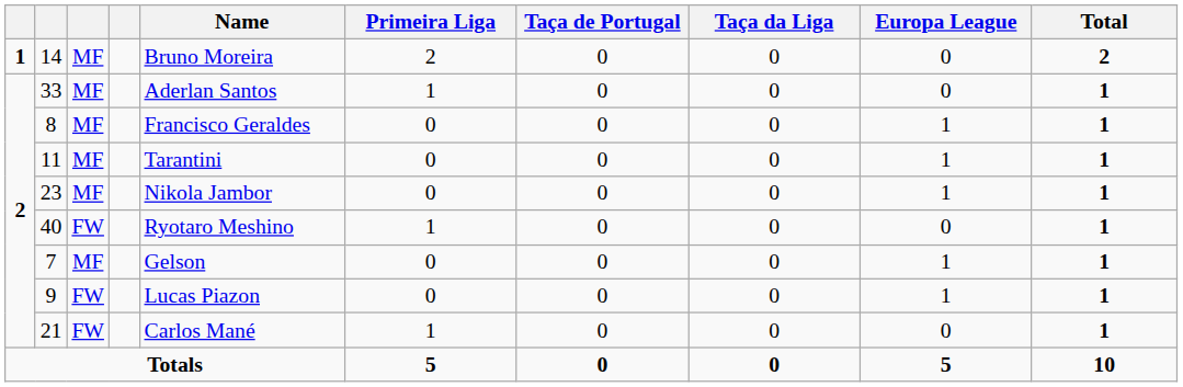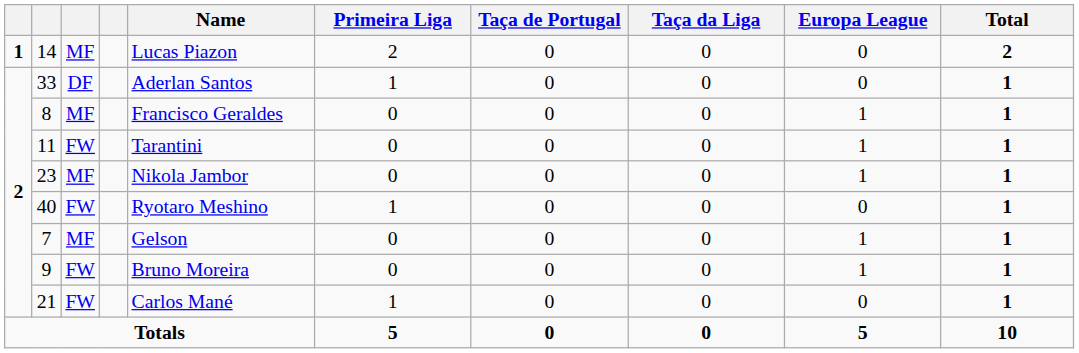 <table class="wikitable" style="text-align:center">
 <tr>
 <th width=15></th>
 <th width=15></th>
 <th width=15></th>
 <th width=15></th>
 <th width=145>Name</th>
 <th width=120><a href='#'>Primeira Liga</a></th>
 <th width=120><a href='#'>Taça de Portugal</a></th>
 <th width=120><a href='#'>Taça da Liga</a></th>
 <th width=120><a href='#'>Europa League</a></th>
 <th width=100>Total</th>
 </tr>
 <tr>
 <td><strong>1</strong></td>
 <td>14</td>
 <td><a href='#'>MF</a></td>
 <td></td>
-<td align=left><a href='#'>Bruno Moreira</a></td>
+<td align=left><a href='#'>Lucas Piazon</a></td>
 <td>2</td>
 <td>0</td>
 <td>0</td>
 <td>0</td>
 <td><strong>2</strong></td>
 </tr>
 <tr>
 <td rowspan=8><strong>2</strong></td>
 <td>33</td>
-<td><a href='#'>MF</a></td>
+<td><a href='#'>DF</a></td>
 <td></td>
 <td align=left><a href='#'>Aderlan Santos</a></td>
 <td>1</td>
 <td>0</td>
 <td>0</td>
 <td>0</td>
 <td><strong>1</strong></td>
 </tr>
 <tr>
 <td>8</td>
 <td><a href='#'>MF</a></td>
 <td></td>
 <td align=left><a href='#'>Francisco Geraldes</a></td>
 <td>0</td>
 <td>0</td>
 <td>0</td>
 <td>1</td>
 <td><strong>1</strong></td>
 </tr>
 <tr>
 <td>11</td>
-<td><a href='#'>MF</a></td>
+<td><a href='#'>FW</a></td>
 <td></td>
 <td align=left><a href='#'>Tarantini</a></td>
 <td>0</td>
 <td>0</td>
 <td>0</td>
 <td>1</td>
 <td><strong>1</strong></td>
 </tr>
 <tr>
 <td>23</td>
 <td><a href='#'>MF</a></td>
 <td></td>
 <td align=left><a href='#'>Nikola Jambor</a></td>
 <td>0</td>
 <td>0</td>
 <td>0</td>
 <td>1</td>
 <td><strong>1</strong></td>
 </tr>
 <tr>
 <td>40</td>
 <td><a href='#'>FW</a></td>
 <td></td>
 <td align=left><a href='#'>Ryotaro Meshino</a></td>
 <td>1</td>
 <td>0</td>
 <td>0</td>
 <td>0</td>
 <td><strong>1</strong></td>
 </tr>
 <tr>
 <td>7</td>
 <td><a href='#'>MF</a></td>
 <td></td>
 <td align=left><a href='#'>Gelson</a></td>
 <td>0</td>
 <td>0</td>
 <td>0</td>
 <td>1</td>
 <td><strong>1</strong></td>
 </tr>
 <tr>
 <td>9</td>
 <td><a href='#'>FW</a></td>
 <td></td>
-<td align=left><a href='#'>Lucas Piazon</a></td>
+<td align=left><a href='#'>Bruno Moreira</a></td>
 <td>0</td>
 <td>0</td>
 <td>0</td>
 <td>1</td>
 <td><strong>1</strong></td>
 </tr>
 <tr>
 <td>21</td>
 <td><a href='#'>FW</a></td>
 <td></td>
 <td align=left><a href='#'>Carlos Mané</a></td>
 <td>1</td>
 <td>0</td>
 <td>0</td>
 <td>0</td>
 <td><strong>1</strong></td>
 </tr>
 <tr>
 <td colspan=5><strong>Totals</strong></td>
 <td><strong>5</strong></td>
 <td><strong>0</strong></td>
 <td><strong>0</strong></td>
 <td><strong>5</strong></td>
 <td><strong>10</strong></td>
 </tr>
 </table>
